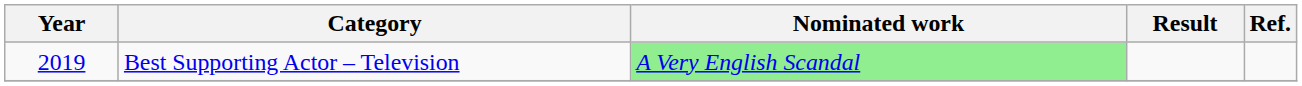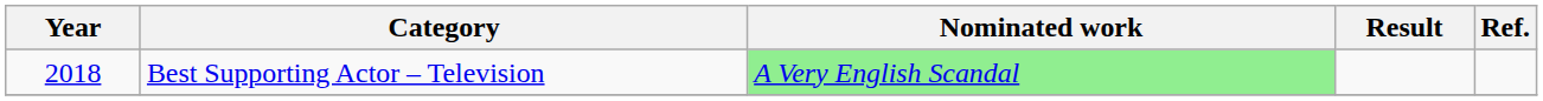 <table class=wikitable>
 <tr>
 <th scope="col" style="width:5em;">Year</th>
 <th scope="col" style="width:26em;">Category</th>
 <th scope="col" style="width:25em;">Nominated work</th>
 <th scope="col" style="width:5em;">Result</th>
 <th>Ref.</th>
 </tr>
 <tr>
-<td style="text-align:center;"><a href='#'>2019</a></td>
+<td style="text-align:center;"><a href='#'>2018</a></td>
 <td><a href='#'>Best Supporting Actor – Television</a></td>
 <td style="background: lightgreen;"><em><a href='#'>A Very English Scandal</a></em></td>
 <td></td>
 <td></td>
 </tr>
 <tr>
 </tr>
 </table>
